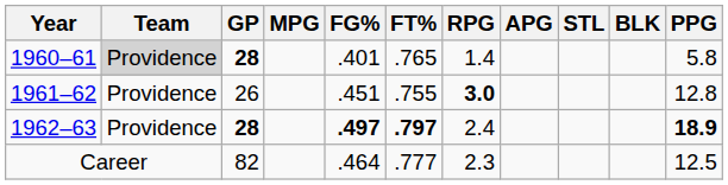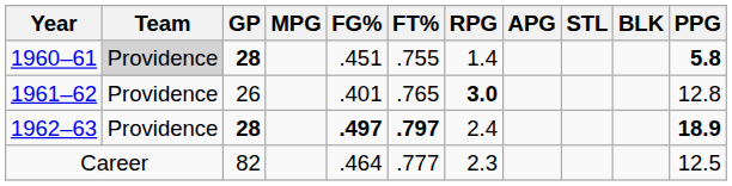 <table class="wikitable sortable" style="font-size:95%; text-align:right;">
 <tr>
 <th>Year</th>
 <th>Team</th>
 <th>GP</th>
 <th>MPG</th>
 <th>FG%</th>
 <th>FT%</th>
 <th>RPG</th>
 <th>APG</th>
 <th>STL</th>
 <th>BLK</th>
 <th>PPG</th>
 </tr>
 <tr>
 <td style="text-align:left;"><a href='#'>1960–61</a></td>
 <td style="background: lightgrey; text-align:left;">Providence</td>
 <td><strong>28</strong></td>
 <td></td>
-<td>.401</td>
-<td>.765</td>
+<td>.451</td>
+<td>.755</td>
 <td>1.4</td>
 <td></td>
 <td></td>
 <td></td>
-<td>5.8</td>
+<td><strong>5.8</strong></td>
 </tr>
 <tr>
 <td style="text-align:left;"><a href='#'>1961–62</a></td>
 <td style="text-align:left;">Providence</td>
 <td>26</td>
 <td></td>
-<td>.451</td>
-<td>.755</td>
+<td>.401</td>
+<td>.765</td>
 <td><strong>3.0</strong></td>
 <td></td>
 <td></td>
 <td></td>
 <td>12.8</td>
 </tr>
 <tr>
 <td style="text-align:left;"><a href='#'>1962–63</a></td>
 <td style="text-align:left;">Providence</td>
 <td><strong>28</strong></td>
 <td></td>
 <td><strong>.497</strong></td>
 <td><strong>.797</strong></td>
 <td>2.4</td>
 <td></td>
 <td></td>
 <td></td>
 <td><strong>18.9</strong></td>
 </tr>
 <tr class="sortbottom">
 <td colspan="2" style="text-align:center;">Career</td>
 <td>82</td>
 <td></td>
 <td>.464</td>
 <td>.777</td>
 <td>2.3</td>
 <td></td>
 <td></td>
 <td></td>
 <td>12.5</td>
 </tr>
 </table>
